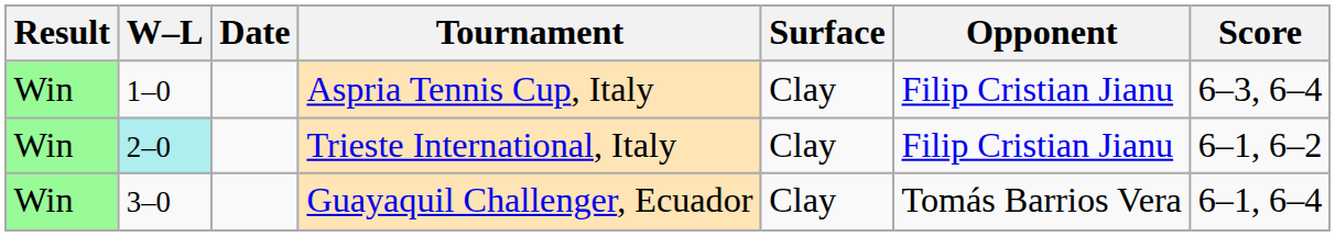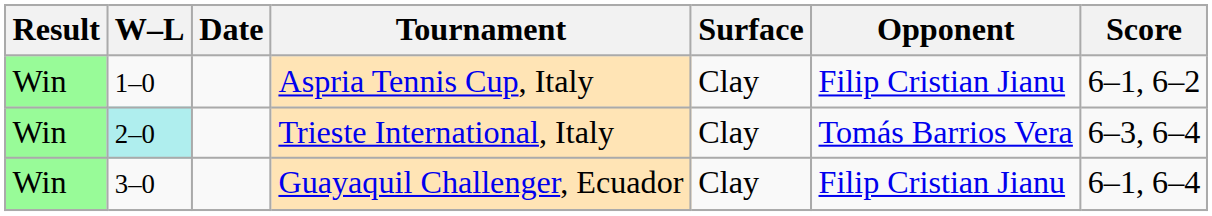 <table class="sortable wikitable">
 <tr>
 <th>Result</th>
 <th class="unsortable">W–L</th>
 <th>Date</th>
 <th>Tournament</th>
 <th>Surface</th>
 <th>Opponent</th>
 <th class="unsortable">Score</th>
 </tr>
 <tr>
 <td bgcolor=98fb98>Win</td>
 <td><small>1–0</small></td>
 <td><a href='#'></a></td>
 <td style="background:moccasin;"><a href='#'>Aspria Tennis Cup</a>, Italy</td>
 <td>Clay</td>
 <td> <a href='#'>Filip Cristian Jianu</a></td>
-<td>6–3, 6–4</td>
+<td>6–1, 6–2</td>
 </tr>
 <tr>
 <td bgcolor=98fb98>Win</td>
 <td style="background: paleturquoise;"><small>2–0</small></td>
 <td><a href='#'></a></td>
 <td style="background:moccasin;"><a href='#'>Trieste International</a>, Italy</td>
 <td>Clay</td>
-<td> <a href='#'>Filip Cristian Jianu</a></td>
-<td>6–1, 6–2</td>
+<td> <a href='#'>Tomás Barrios Vera</a></td>
+<td>6–3, 6–4</td>
 </tr>
 <tr>
 <td bgcolor=98fb98>Win</td>
 <td><small>3–0</small></td>
 <td><a href='#'></a></td>
 <td style="background:moccasin;"><a href='#'>Guayaquil Challenger</a>, Ecuador</td>
 <td>Clay</td>
-<td> Tomás Barrios Vera</td>
+<td> <a href='#'>Filip Cristian Jianu</a></td>
 <td>6–1, 6–4</td>
 </tr>
 </table>
